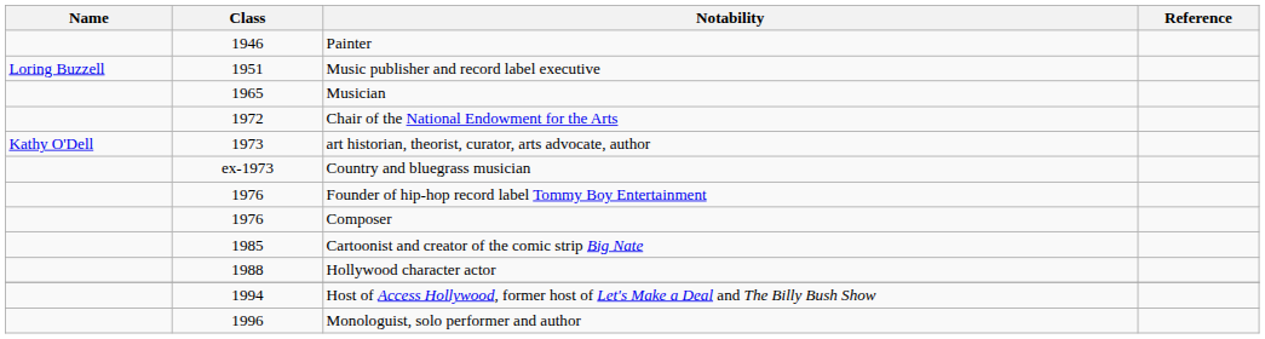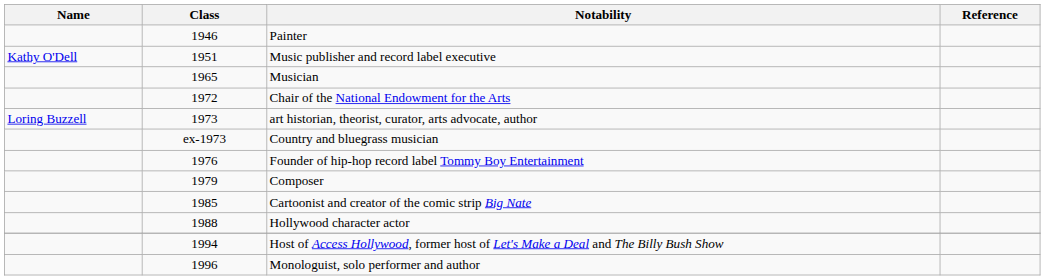 <table class="wikitable sortable" style="width:100%">
 <tr>
 <th width="*">Name</th>
 <th width="12%">Class</th>
 <th width="65%" class="unsortable">Notability</th>
 <th width="*" class="unsortable">Reference</th>
 </tr>
 <tr>
 <td></td>
 <td align="center">1946</td>
 <td>Painter</td>
 <td align="center"></td>
 </tr>
 <tr>
-<td><a href='#'>Loring Buzzell</a></td>
+<td><a href='#'>Kathy O'Dell</a></td>
 <td align="center">1951</td>
 <td>Music publisher and record label executive</td>
 <td align="center"></td>
 </tr>
 <tr>
 <td></td>
 <td align="center">1965</td>
 <td>Musician</td>
 <td align="center"></td>
 </tr>
 <tr>
 <td></td>
 <td align="center">1972</td>
 <td>Chair of the <a href='#'>National Endowment for the Arts</a></td>
 <td align="center"></td>
 </tr>
 <tr>
-<td><a href='#'>Kathy O'Dell</a></td>
+<td><a href='#'>Loring Buzzell</a></td>
 <td align="center">1973</td>
 <td>art historian, theorist, curator, arts advocate, author</td>
 <td></td>
 </tr>
 <tr>
 <td></td>
 <td align="center">ex-1973</td>
 <td>Country and bluegrass musician</td>
 <td align="center"></td>
 </tr>
 <tr>
 <td></td>
 <td align="center">1976</td>
 <td>Founder of hip-hop record label <a href='#'>Tommy Boy Entertainment</a></td>
 <td align="center"></td>
 </tr>
 <tr>
 <td></td>
-<td align="center">1976</td>
+<td align="center">1979</td>
 <td>Composer</td>
 <td align="center"></td>
 </tr>
 <tr>
 <td></td>
 <td align="center">1985</td>
 <td>Cartoonist and creator of the comic strip <em><a href='#'>Big Nate</a></em></td>
 <td align="center"></td>
 </tr>
 <tr>
 <td></td>
 <td align="center">1988</td>
 <td>Hollywood character actor</td>
 <td align="center"></td>
 </tr>
 <tr>
 </tr>
 <tr>
 <td></td>
 <td align="center">1994</td>
 <td>Host of <em><a href='#'>Access Hollywood</a></em>, former host of <em><a href='#'>Let's Make a Deal</a></em> and <em>The Billy Bush Show</em></td>
 <td align="center"></td>
 </tr>
 <tr>
 <td></td>
 <td align="center">1996</td>
 <td>Monologuist, solo performer and author</td>
 <td align="center"></td>
 </tr>
 </table>
